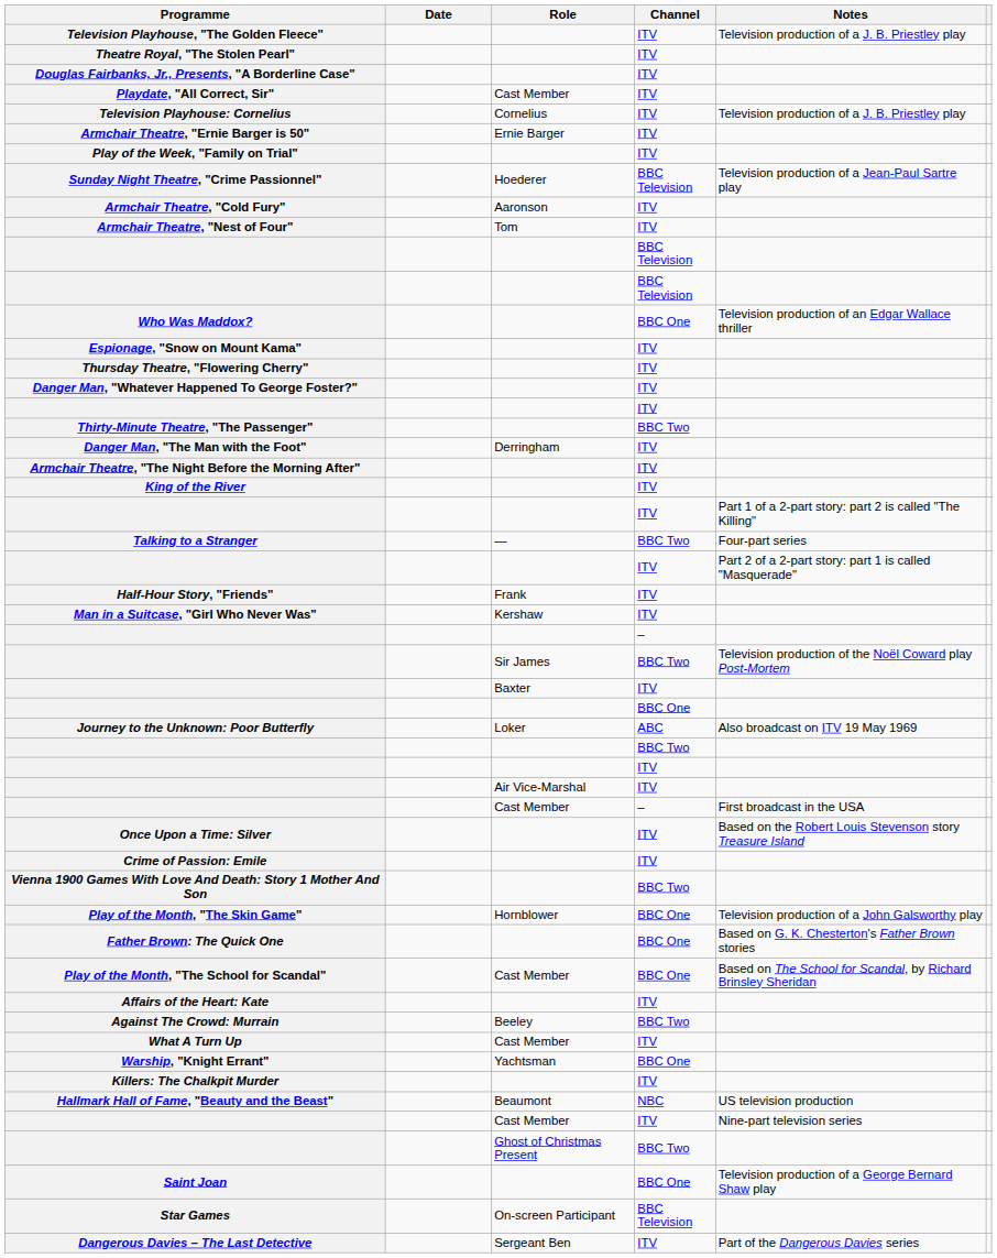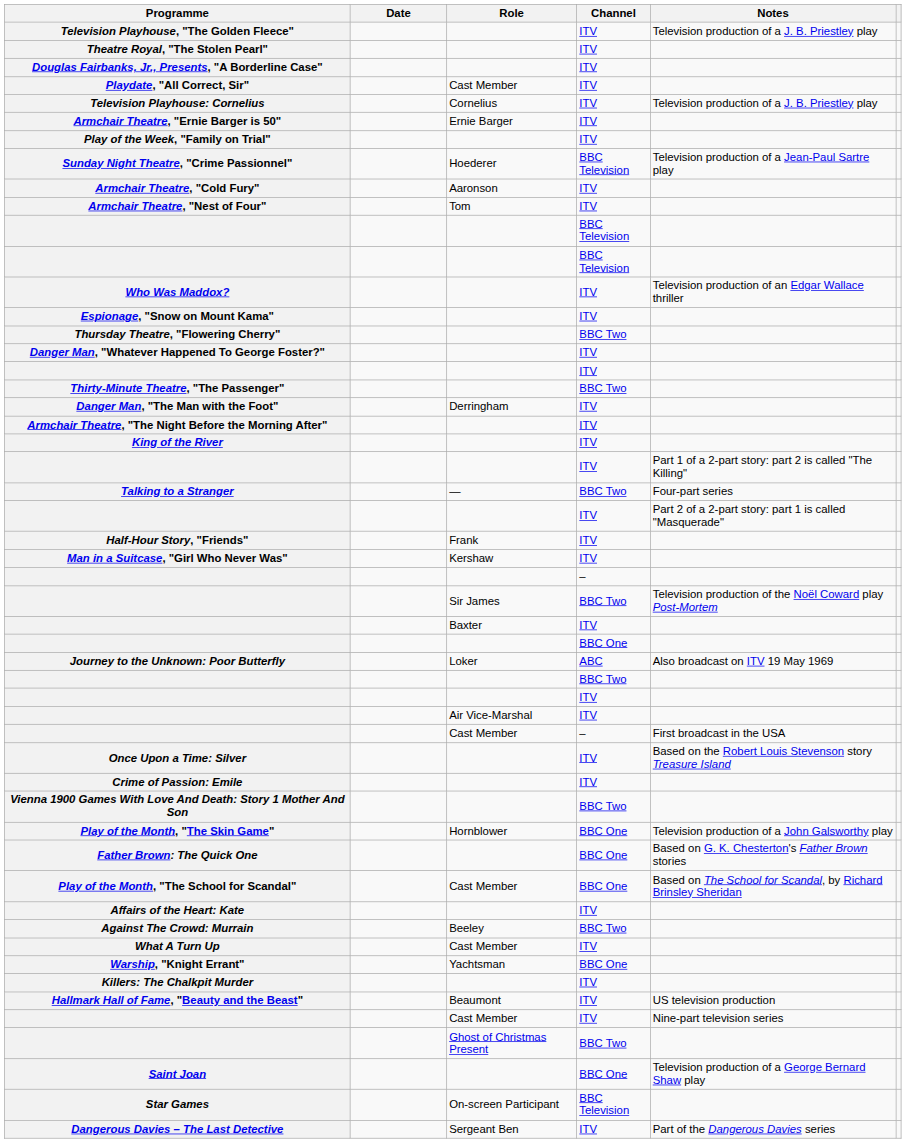 <table class="wikitable plainrowheaders sortable" style="margin-right: 0;">
 <tr>
 <th scope="col" style="width: 30em;">Programme</th>
 <th scope="col" style="width: 8em;">Date</th>
 <th scope="col" style="width: 11em;">Role</th>
 <th scope="col" style="width: 6em;">Channel</th>
 <th scope="col" style="width: auto;" class="unsortable">Notes</th>
 <th scope="col" class="unsortable"></th>
 </tr>
 <tr>
 <th scope="row"><em>Television Playhouse</em>, "The Golden Fleece"</th>
 <td></td>
 <td></td>
 <td><a href='#'>ITV</a></td>
 <td>Television production of a <a href='#'>J. B. Priestley</a> play</td>
 <td></td>
 </tr>
 <tr>
 <th scope="row"><em>Theatre Royal</em>, "The Stolen Pearl"</th>
 <td></td>
 <td></td>
 <td><a href='#'>ITV</a></td>
 <td></td>
 <td></td>
 </tr>
 <tr>
 <th scope="row"><em><a href='#'>Douglas Fairbanks, Jr., Presents</a></em>, "A Borderline Case"</th>
 <td></td>
 <td></td>
 <td><a href='#'>ITV</a></td>
 <td></td>
 <td></td>
 </tr>
 <tr>
 <th scope="row"><em><a href='#'>Playdate</a></em>, "All Correct, Sir"</th>
 <td></td>
 <td>Cast Member</td>
 <td><a href='#'>ITV</a></td>
 <td></td>
 <td></td>
 </tr>
 <tr>
 <th scope="row"><em>Television Playhouse: Cornelius</em></th>
 <td></td>
 <td>Cornelius</td>
 <td><a href='#'>ITV</a></td>
 <td>Television production of a <a href='#'>J. B. Priestley</a> play</td>
 <td></td>
 </tr>
 <tr>
 <th scope="row"><em><a href='#'>Armchair Theatre</a></em>, "Ernie Barger is 50"</th>
 <td></td>
 <td>Ernie Barger</td>
 <td><a href='#'>ITV</a></td>
 <td></td>
 <td></td>
 </tr>
 <tr>
 <th scope="row"><em>Play of the Week</em>, "Family on Trial"</th>
 <td></td>
 <td></td>
 <td><a href='#'>ITV</a></td>
 <td></td>
 <td></td>
 </tr>
 <tr>
 <th scope="row"><em><a href='#'>Sunday Night Theatre</a></em>, "Crime Passionnel"</th>
 <td></td>
 <td>Hoederer</td>
 <td><a href='#'>BBC Television</a></td>
 <td>Television production of a <a href='#'>Jean-Paul Sartre</a> play</td>
 <td></td>
 </tr>
 <tr>
 <th scope="row"><em><a href='#'>Armchair Theatre</a></em>, "Cold Fury"</th>
 <td></td>
 <td>Aaronson</td>
 <td><a href='#'>ITV</a></td>
 <td></td>
 <td></td>
 </tr>
 <tr>
 <th scope="row"><em><a href='#'>Armchair Theatre</a></em>, "Nest of Four"</th>
 <td></td>
 <td>Tom</td>
 <td><a href='#'>ITV</a></td>
 <td></td>
 <td></td>
 </tr>
 <tr>
 <th scope="row"></th>
 <td></td>
 <td></td>
 <td><a href='#'>BBC Television</a></td>
 <td></td>
 <td></td>
 </tr>
 <tr>
 <th scope="row"></th>
 <td></td>
 <td></td>
 <td><a href='#'>BBC Television</a></td>
 <td></td>
 <td></td>
 </tr>
 <tr>
 <th scope="row"><em><a href='#'>Who Was Maddox?</a></em></th>
 <td></td>
 <td></td>
-<td><a href='#'>BBC One</a></td>
+<td><a href='#'>ITV</a></td>
 <td>Television production of an <a href='#'>Edgar Wallace</a> thriller</td>
 <td></td>
 </tr>
 <tr>
 <th scope="row"><a href='#'><em>Espionage</em></a>, "Snow on Mount Kama"</th>
 <td></td>
 <td></td>
 <td><a href='#'>ITV</a></td>
 <td></td>
 <td></td>
 </tr>
 <tr>
 <th scope="row"><em>Thursday Theatre</em>, "Flowering Cherry"</th>
 <td></td>
 <td></td>
-<td><a href='#'>ITV</a></td>
+<td><a href='#'>BBC Two</a></td>
 <td></td>
 <td></td>
 </tr>
 <tr>
 <th scope="row"><em><a href='#'>Danger Man</a></em>, "Whatever Happened To George Foster?"</th>
 <td></td>
 <td></td>
 <td><a href='#'>ITV</a></td>
 <td></td>
 <td></td>
 </tr>
 <tr>
 <th scope="row"></th>
 <td></td>
 <td></td>
 <td><a href='#'>ITV</a></td>
 <td></td>
 <td></td>
 </tr>
 <tr>
 <th scope="row"><em><a href='#'>Thirty-Minute Theatre</a></em>, "The Passenger"</th>
 <td></td>
 <td></td>
 <td><a href='#'>BBC Two</a></td>
 <td></td>
 <td></td>
 </tr>
 <tr>
 <th scope="row"><em><a href='#'>Danger Man</a></em>, "The Man with the Foot"</th>
 <td></td>
 <td>Derringham</td>
 <td><a href='#'>ITV</a></td>
 <td></td>
 <td></td>
 </tr>
 <tr>
 <th scope="row"><em><a href='#'>Armchair Theatre</a></em>, "The Night Before the Morning After"</th>
 <td></td>
 <td></td>
 <td><a href='#'>ITV</a></td>
 <td></td>
 <td></td>
 </tr>
 <tr>
 <th scope="row"><em><a href='#'>King of the River</a></em></th>
 <td></td>
 <td></td>
 <td><a href='#'>ITV</a></td>
 <td></td>
 <td></td>
 </tr>
 <tr>
 <th scope="row"></th>
 <td></td>
 <td></td>
 <td><a href='#'>ITV</a></td>
 <td>Part 1 of a 2-part story: part 2 is called "The Killing"</td>
 <td></td>
 </tr>
 <tr>
 <th scope="row"><em><a href='#'>Talking to a Stranger</a></em></th>
 <td></td>
 <td>—</td>
 <td><a href='#'>BBC Two</a></td>
 <td>Four-part series</td>
 <td></td>
 </tr>
 <tr>
 <th scope="row"></th>
 <td></td>
 <td></td>
 <td><a href='#'>ITV</a></td>
 <td>Part 2 of a 2-part story: part 1 is called "Masquerade"</td>
 <td></td>
 </tr>
 <tr>
 <th scope="row"><em>Half-Hour Story</em>, "Friends"</th>
 <td></td>
 <td>Frank</td>
 <td><a href='#'>ITV</a></td>
 <td></td>
 <td></td>
 </tr>
 <tr>
 <th scope="row"><em><a href='#'>Man in a Suitcase</a></em>, "Girl Who Never Was"</th>
 <td></td>
 <td>Kershaw</td>
 <td><a href='#'>ITV</a></td>
 <td></td>
 <td></td>
 </tr>
 <tr>
 <th scope="row"></th>
 <td></td>
 <td></td>
 <td>–</td>
 <td></td>
 <td></td>
 </tr>
 <tr>
 <th scope="row"></th>
 <td></td>
 <td>Sir James</td>
 <td><a href='#'>BBC Two</a></td>
 <td>Television production of the <a href='#'>Noël Coward</a> play <em><a href='#'>Post-Mortem</a></em></td>
 <td></td>
 </tr>
 <tr>
 <th scope="row"></th>
 <td></td>
 <td>Baxter</td>
 <td><a href='#'>ITV</a></td>
 <td></td>
 <td></td>
 </tr>
 <tr>
 <th scope="row"></th>
 <td></td>
 <td></td>
 <td><a href='#'>BBC One</a></td>
 <td></td>
 <td></td>
 </tr>
 <tr>
 <th scope="row"><em>Journey to the Unknown: Poor Butterfly</em></th>
 <td></td>
 <td>Loker</td>
 <td><a href='#'>ABC</a></td>
 <td>Also broadcast on <a href='#'>ITV</a> 19 May 1969</td>
 <td></td>
 </tr>
 <tr>
 <th scope="row"></th>
 <td></td>
 <td></td>
 <td><a href='#'>BBC Two</a></td>
 <td></td>
 <td></td>
 </tr>
 <tr>
 <th scope="row"></th>
 <td></td>
 <td></td>
 <td><a href='#'>ITV</a></td>
 <td></td>
 <td></td>
 </tr>
 <tr>
 <th scope="row"></th>
 <td></td>
 <td>Air Vice-Marshal</td>
 <td><a href='#'>ITV</a></td>
 <td></td>
 <td></td>
 </tr>
 <tr>
 <th scope="row"></th>
 <td></td>
 <td>Cast Member</td>
 <td>–</td>
 <td>First broadcast in the USA</td>
 <td></td>
 </tr>
 <tr>
 <th scope="row"><em>Once Upon a Time: Silver</em></th>
 <td></td>
 <td></td>
 <td><a href='#'>ITV</a></td>
 <td>Based on the <a href='#'>Robert Louis Stevenson</a> story <em><a href='#'>Treasure Island</a></em></td>
 <td></td>
 </tr>
 <tr>
 <th scope="row"><em>Crime of Passion: Emile</em></th>
 <td></td>
 <td></td>
 <td><a href='#'>ITV</a></td>
 <td></td>
 <td></td>
 </tr>
 <tr>
 <th scope="row"><em>Vienna 1900 Games With Love And Death: Story 1 Mother And Son</em></th>
 <td></td>
 <td></td>
 <td><a href='#'>BBC Two</a></td>
 <td></td>
 <td></td>
 </tr>
 <tr>
 <th scope="row"><em><a href='#'>Play of the Month</a></em>, "<a href='#'>The Skin Game</a>"</th>
 <td></td>
 <td>Hornblower</td>
 <td><a href='#'>BBC One</a></td>
 <td>Television production of a <a href='#'>John Galsworthy</a> play</td>
 <td></td>
 </tr>
 <tr>
 <th scope="row"><em><a href='#'>Father Brown</a>: The Quick One</em></th>
 <td></td>
 <td></td>
 <td><a href='#'>BBC One</a></td>
 <td>Based on <a href='#'>G. K. Chesterton</a>'s <em><a href='#'>Father Brown</a></em> stories</td>
 <td></td>
 </tr>
 <tr>
 <th scope="row"><em><a href='#'>Play of the Month</a></em>, "The School for Scandal"</th>
 <td></td>
 <td>Cast Member</td>
 <td><a href='#'>BBC One</a></td>
 <td>Based on <em><a href='#'>The School for Scandal</a></em>, by <a href='#'>Richard Brinsley Sheridan</a></td>
 <td></td>
 </tr>
 <tr>
 <th scope="row"><em>Affairs of the Heart: Kate</em></th>
 <td></td>
 <td></td>
 <td><a href='#'>ITV</a></td>
 <td></td>
 <td></td>
 </tr>
 <tr>
 <th scope="row"><em>Against The Crowd: Murrain</em></th>
 <td></td>
 <td>Beeley</td>
 <td><a href='#'>BBC Two</a></td>
 <td></td>
 <td></td>
 </tr>
 <tr>
 <th scope="row"><em>What A Turn Up</em></th>
 <td></td>
 <td>Cast Member</td>
 <td><a href='#'>ITV</a></td>
 <td></td>
 <td></td>
 </tr>
 <tr>
 <th scope="row"><a href='#'><em>Warship</em></a>, "Knight Errant"</th>
 <td></td>
 <td>Yachtsman</td>
 <td><a href='#'>BBC One</a></td>
 <td></td>
 <td></td>
 </tr>
 <tr>
 <th scope="row"><em>Killers: The Chalkpit Murder</em></th>
 <td></td>
 <td></td>
 <td><a href='#'>ITV</a></td>
 <td></td>
 <td></td>
 </tr>
 <tr>
 <th scope="row"><em><a href='#'>Hallmark Hall of Fame</a></em>, "<a href='#'>Beauty and the Beast</a>"</th>
 <td></td>
 <td>Beaumont</td>
-<td><a href='#'>NBC</a></td>
+<td><a href='#'>ITV</a></td>
 <td>US television production</td>
 <td></td>
 </tr>
 <tr>
 <th scope="row"></th>
 <td></td>
 <td>Cast Member</td>
 <td><a href='#'>ITV</a></td>
 <td>Nine-part television series</td>
 <td></td>
 </tr>
 <tr>
 <th scope="row"></th>
 <td></td>
 <td><a href='#'>Ghost of Christmas Present</a></td>
 <td><a href='#'>BBC Two</a></td>
 <td></td>
 <td></td>
 </tr>
 <tr>
 <th scope="row"><em><a href='#'>Saint Joan</a></em></th>
 <td></td>
 <td></td>
 <td><a href='#'>BBC One</a></td>
 <td>Television production of a <a href='#'>George Bernard Shaw</a> play</td>
 <td></td>
 </tr>
 <tr>
 <th scope="row"><em>Star Games</em></th>
 <td></td>
 <td>On-screen Participant</td>
 <td><a href='#'>BBC Television</a></td>
 <td></td>
 <td></td>
 </tr>
 <tr>
 <th scope="row"><em><a href='#'>Dangerous Davies – The Last Detective</a></em></th>
 <td></td>
 <td>Sergeant Ben</td>
 <td><a href='#'>ITV</a></td>
 <td>Part of the <em><a href='#'>Dangerous Davies</a></em> series</td>
 <td></td>
 </tr>
 </table>
